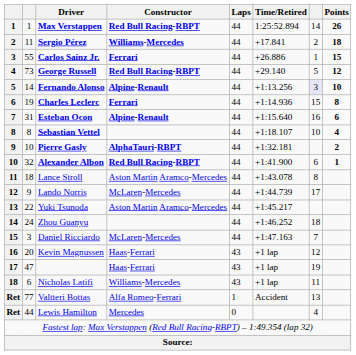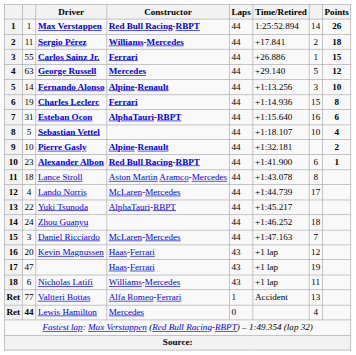 <table class="wikitable sortable" style="font-size: 85%;">
 <tr>
 <th scope="col"></th>
 <th scope="col"></th>
 <th scope="col">Driver</th>
 <th scope="col">Constructor</th>
 <th class="unsortable" scope="col">Laps</th>
 <th class="unsortable" scope="col">Time/Retired</th>
 <th scope="col"></th>
 <th scope="col">Points</th>
 </tr>
 <tr>
 <th>1</th>
 <td align="center">1</td>
 <td data-sort-value="oco"><strong> <a href='#'>Max Verstappen</a></strong></td>
 <td><strong><a href='#'>Red Bull Racing</a>-<a href='#'>RBPT</a></strong></td>
 <td>44</td>
 <td>1:25:52.894</td>
 <td align="center">14</td>
 <td align="center"><strong>26</strong></td>
 </tr>
 <tr>
 <th>2</th>
 <td align="center">11</td>
 <td data-sort-value="ham"><strong> <a href='#'>Sergio Pérez</a></strong></td>
 <td><strong><a href='#'>Williams</a>-<a href='#'>Mercedes</a></strong></td>
 <td>44</td>
 <td>+17.841</td>
 <td align="center">2</td>
 <td align="center"><strong>18</strong></td>
 </tr>
 <tr>
 <th>3</th>
 <td align="center">55</td>
 <td data-sort-value="sai"><strong> <a href='#'>Carlos Sainz Jr.</a></strong></td>
 <td><a href='#'><strong>Ferrari</strong></a></td>
 <td>44</td>
 <td>+26.886</td>
 <td align="center">1</td>
 <td align="center"><strong>15</strong></td>
 </tr>
 <tr>
 <th>4</th>
-<td align="center">73</td>
+<td align="center">63</td>
 <td data-sort-value="alo"><strong> <a href='#'>George Russell</a></strong></td>
-<td><strong><a href='#'>Red Bull Racing</a>-<a href='#'>RBPT</a></strong></td>
+<td><a href='#'><strong>Mercedes</strong></a></td>
 <td>44</td>
 <td>+29.140</td>
 <td align="center">5</td>
 <td align="center"><strong>12</strong></td>
 </tr>
 <tr>
 <th>5</th>
 <td align="center">14</td>
 <td data-sort-value="gas"><strong> <a href='#'>Fernando Alonso</a></strong></td>
 <td><strong><a href='#'>Alpine</a>-<a href='#'>Renault</a></strong></td>
 <td>44</td>
 <td>+1:13.256</td>
-<td align="center" style="background: lavender;">3</td>
+<td align="center">3</td>
 <td align="center"><strong>10</strong></td>
 </tr>
 <tr>
 <th>6</th>
 <td align="center">19</td>
 <td data-sort-value="tsu"><strong> <a href='#'>Charles Leclerc</a></strong></td>
 <td><a href='#'><strong>Ferrari</strong></a></td>
 <td>44</td>
 <td>+1:14.936</td>
 <td align="center">15</td>
 <td align="center"><strong>8</strong></td>
 </tr>
 <tr>
 <th>7</th>
 <td align="center">31</td>
 <td data-sort-value="lat"><strong> <a href='#'>Esteban Ocon</a></strong></td>
-<td><strong><a href='#'>Alpine</a>-<a href='#'>Renault</a></strong></td>
+<td><strong><a href='#'>AlphaTauri</a>-<a href='#'>RBPT</a></strong></td>
 <td>44</td>
 <td>+1:15.640</td>
 <td align="center">16</td>
 <td align="center"><strong>6</strong></td>
 </tr>
 <tr>
 <th>8</th>
-<td align="center">8</td>
+<td align="center">5</td>
 <td data-sort-value="rus"><strong> <a href='#'>Sebastian Vettel</a></strong></td>
 <td nowrap=""><strong></strong></td>
 <td>44</td>
 <td>+1:18.107</td>
 <td align="center">10</td>
 <td align="center"><strong>4</strong></td>
 </tr>
 <tr>
 <th>9</th>
 <td align="center">10</td>
 <td data-sort-value="ver"><strong> <a href='#'>Pierre Gasly</a></strong></td>
-<td><strong><a href='#'>AlphaTauri</a>-<a href='#'>RBPT</a></strong></td>
+<td><strong><a href='#'>Alpine</a>-<a href='#'>Renault</a></strong></td>
 <td>44</td>
 <td>+1:32.181</td>
 <td align="center"></td>
 <td align="center"><strong>2</strong></td>
 </tr>
 <tr>
 <th>10</th>
-<td align="center">32</td>
+<td align="center">23</td>
 <td data-sort-value="rai"><strong> <a href='#'>Alexander Albon</a></strong></td>
 <td><strong><a href='#'>Red Bull Racing</a>-<a href='#'>RBPT</a></strong></td>
 <td>44</td>
 <td>+1:41.900</td>
 <td align="center">6</td>
 <td align="center"><strong>1</strong></td>
 </tr>
 <tr>
 <th>11</th>
 <td align="center">18</td>
 <td data-sort-value="ric"> <a href='#'>Lance Stroll</a></td>
 <td><a href='#'>Aston Martin</a> <a href='#'>Aramco</a>-<a href='#'>Mercedes</a></td>
 <td>44</td>
 <td>+1:43.078</td>
 <td align="center">8</td>
 <td></td>
 </tr>
 <tr>
 <th>12</th>
-<td align="center">9</td>
+<td align="center">4</td>
 <td data-sort-value="sch"> <a href='#'>Lando Norris</a></td>
 <td><a href='#'>McLaren</a>-<a href='#'>Mercedes</a></td>
 <td>44</td>
 <td>+1:44.739</td>
 <td align="center">17</td>
 <td></td>
 </tr>
 <tr>
 <th>13</th>
 <td align="center">22</td>
 <td data-sort-value="gio"> <a href='#'>Yuki Tsunoda</a></td>
-<td><a href='#'>Aston Martin</a> <a href='#'>Aramco</a>-<a href='#'>Mercedes</a></td>
+<td><a href='#'>AlphaTauri</a>-<a href='#'>RBPT</a></td>
 <td>44</td>
 <td>+1:45.217</td>
 <td align="center" data-sort-value="21"></td>
 <td></td>
 </tr>
 <tr>
 <th data-sort-value="14">14</th>
 <td align="center">24</td>
 <td data-sort-value="maz"> <a href='#'>Zhou Guanyu</a></td>
 <td></td>
 <td>44</td>
 <td>+1:46.252</td>
 <td align="center">18</td>
 <td></td>
 </tr>
 <tr>
 <th data-sort-value="15">15</th>
 <td align="center">3</td>
 <td data-sort-value="nor"> <a href='#'>Daniel Ricciardo</a></td>
 <td><a href='#'>McLaren</a>-<a href='#'>Mercedes</a></td>
 <td>44</td>
 <td>+1:47.163</td>
 <td align="center">7</td>
 <td></td>
 </tr>
 <tr>
 <th data-sort-value="16">16</th>
 <td align="center">20</td>
 <td data-sort-value="bot"> <a href='#'>Kevin Magnussen</a></td>
 <td><a href='#'>Haas</a>-<a href='#'>Ferrari</a></td>
 <td>43</td>
 <td>+1 lap</td>
 <td align="center">12</td>
 <td></td>
 </tr>
 <tr>
 <th data-sort-value="17">17</th>
 <td align="center">47</td>
 <td data-sort-value="per"></td>
 <td><a href='#'>Haas</a>-<a href='#'>Ferrari</a></td>
 <td>43</td>
 <td>+1 lap</td>
 <td align="center">19</td>
 <td></td>
 </tr>
 <tr>
 <th data-sort-value="18">18</th>
 <td align="center">6</td>
 <td data-sort-value="lec"> <a href='#'>Nicholas Latifi</a></td>
 <td><a href='#'>Williams</a>-<a href='#'>Mercedes</a></td>
 <td>43</td>
 <td>+1 lap</td>
 <td align="center">11</td>
 <td></td>
 </tr>
 <tr>
 <th data-sort-value="19">Ret</th>
 <td align="center">77</td>
 <td data-sort-value="str"> <a href='#'>Valtteri Bottas</a></td>
 <td><a href='#'>Alfa Romeo</a>-<a href='#'>Ferrari</a></td>
 <td>1</td>
 <td>Accident</td>
 <td align="center">13</td>
 <td></td>
 </tr>
 <tr>
 <th data-sort-value="20">Ret</th>
-<td align="center">44</td>
+<td align="center"><strong>44</strong></td>
 <td data-sort-value="vet"> <a href='#'>Lewis Hamilton</a></td>
 <td><a href='#'>Mercedes</a></td>
 <td>0</td>
 <td></td>
 <td align="center">4</td>
 <td></td>
 </tr>
 <tr class="sortbottom">
 <td colspan="8" align="center"><em><a href='#'>Fastest lap</a>:</em>  <em><a href='#'>Max Verstappen</a> (<a href='#'>Red Bull Racing</a>-<a href='#'>RBPT</a>) – 1:49.354 (lap 32)</em></td>
 </tr>
 <tr>
 <th colspan="8">Source:</th>
 </tr>
 </table>
